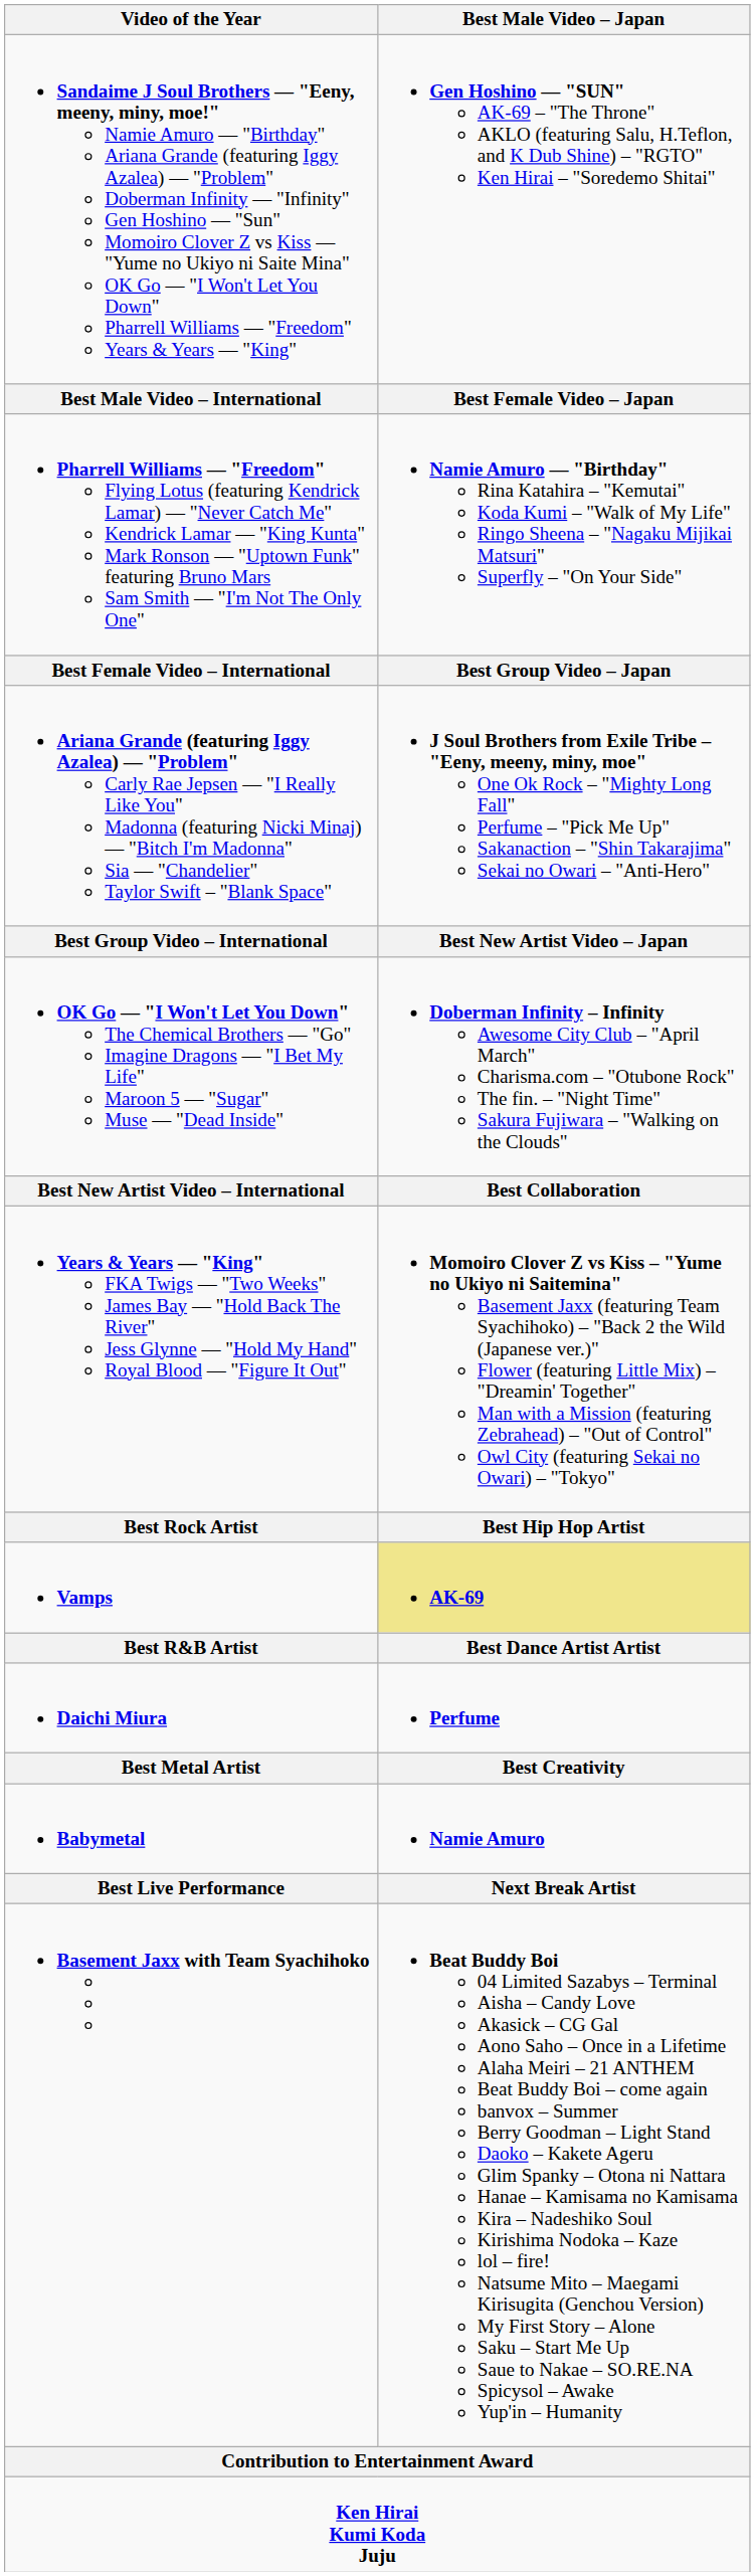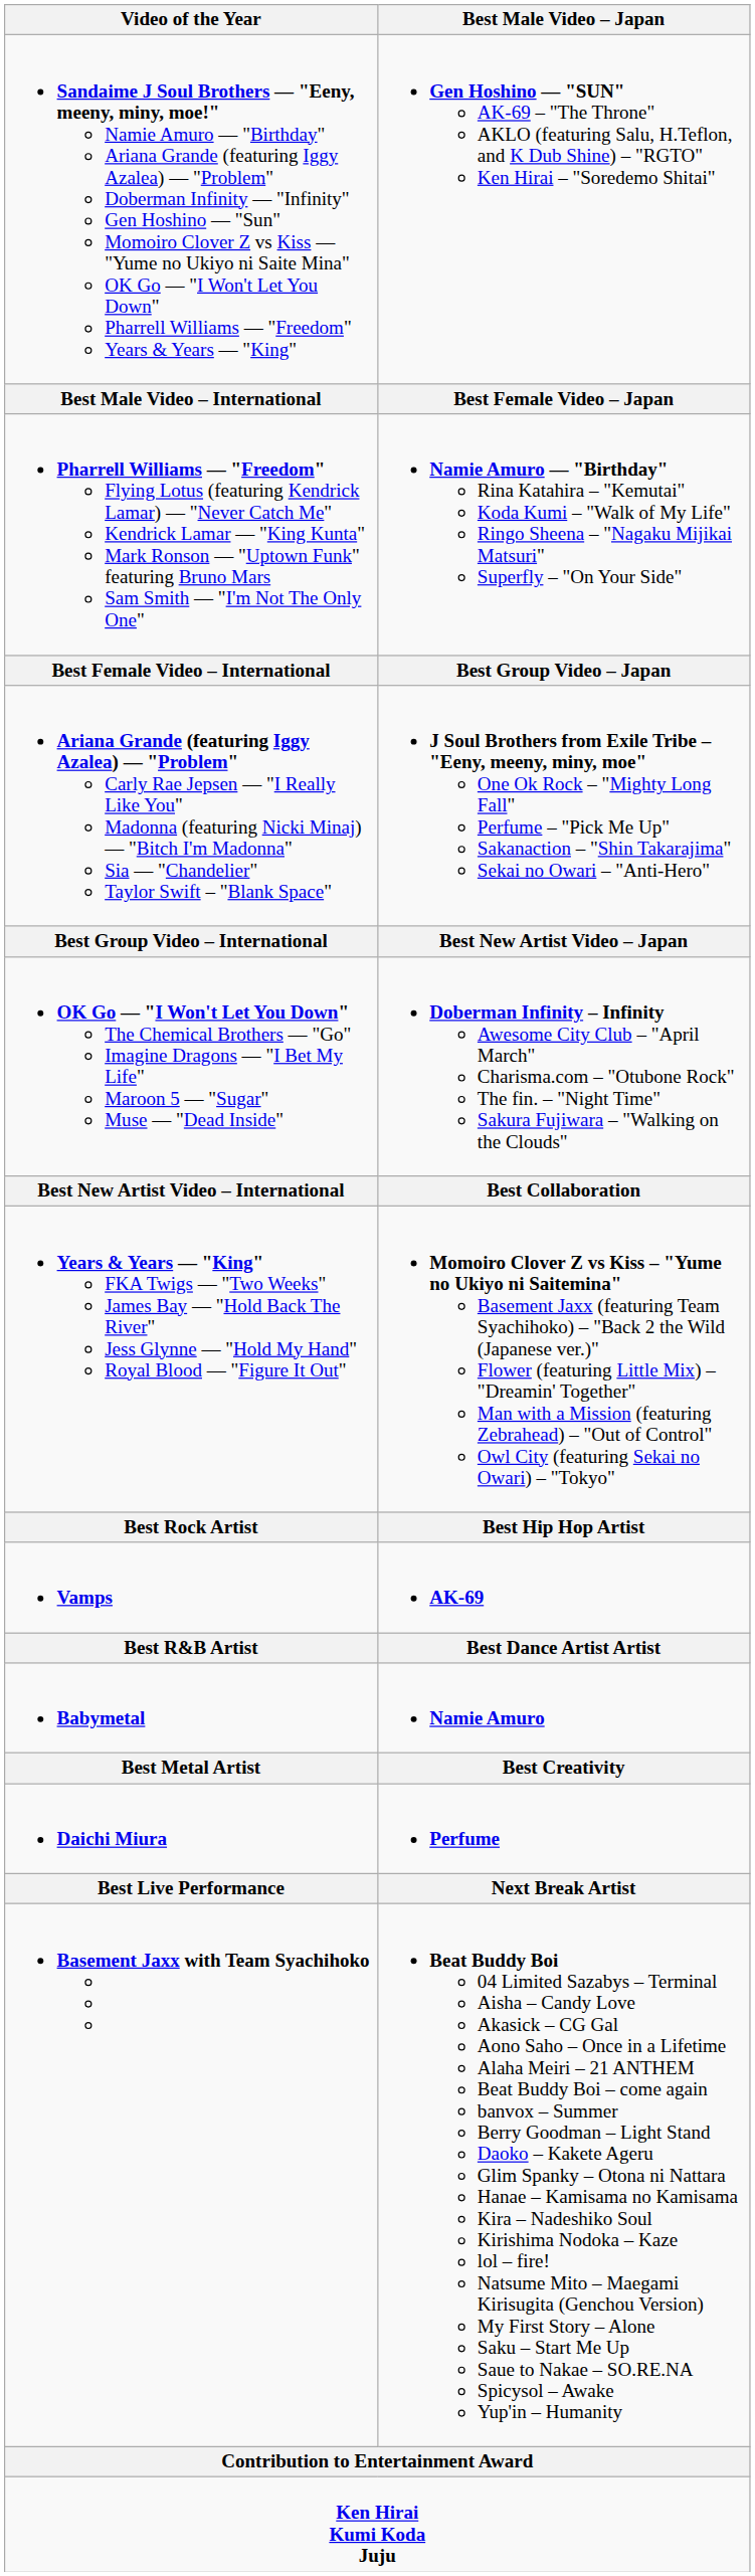 <table class="wikitable" style="width:100%;">
 <tr>
 <th style="width:50%">Video of the Year</th>
 <th style="width:50%">Best Male Video – Japan</th>
 </tr>
 <tr>
 <td valign="top"><br><ul><li><strong><a href='#'>Sandaime J Soul Brothers</a> — "Eeny, meeny, miny, moe!"</strong><ul><li><a href='#'>Namie Amuro</a> — "<a href='#'>Birthday</a>"</li><li><a href='#'>Ariana Grande</a> (featuring <a href='#'>Iggy Azalea</a>) — "<a href='#'>Problem</a>"</li><li><a href='#'>Doberman Infinity</a> — "Infinity"</li><li><a href='#'>Gen Hoshino</a> — "Sun"</li><li><a href='#'>Momoiro Clover Z</a> vs <a href='#'>Kiss</a> — "Yume no Ukiyo ni Saite Mina"</li><li><a href='#'>OK Go</a> — "<a href='#'>I Won't Let You Down</a>"</li><li><a href='#'>Pharrell Williams</a> — "<a href='#'>Freedom</a>"</li><li><a href='#'>Years & Years</a> — "<a href='#'>King</a>"</li></ul></li></ul></td>
 <td valign="top"><br><ul><li><strong><a href='#'>Gen Hoshino</a> — "SUN"</strong><ul><li><a href='#'>AK-69</a> – "The Throne"</li><li>AKLO (featuring Salu, H.Teflon, and <a href='#'>K Dub Shine</a>) – "RGTO"</li><li><a href='#'>Ken Hirai</a> – "Soredemo Shitai"</li></ul></li></ul></td>
 </tr>
 <tr>
 <th style="width:50%">Best Male Video – International</th>
 <th style="width:50%">Best Female Video – Japan</th>
 </tr>
 <tr>
 <td valign="top"><br><ul><li><strong><a href='#'>Pharrell Williams</a> — "<a href='#'>Freedom</a>"</strong><ul><li><a href='#'>Flying Lotus</a> (featuring <a href='#'>Kendrick Lamar</a>) — "<a href='#'>Never Catch Me</a>"</li><li><a href='#'>Kendrick Lamar</a> — "<a href='#'>King Kunta</a>"</li><li><a href='#'>Mark Ronson</a> — "<a href='#'>Uptown Funk</a>" featuring <a href='#'>Bruno Mars</a></li><li><a href='#'>Sam Smith</a> — "<a href='#'>I'm Not The Only One</a>"</li></ul></li></ul></td>
 <td valign="top"><br><ul><li><strong><a href='#'>Namie Amuro</a> — "Birthday"</strong><ul><li>Rina Katahira – "Kemutai"</li><li><a href='#'>Koda Kumi</a> – "Walk of My Life"</li><li><a href='#'>Ringo Sheena</a> – "<a href='#'>Nagaku Mijikai Matsuri</a>"</li><li><a href='#'>Superfly</a> – "On Your Side"</li></ul></li></ul></td>
 </tr>
 <tr>
 <th style="width:50%">Best Female Video – International</th>
 <th style="width:50%">Best Group Video – Japan</th>
 </tr>
 <tr>
 <td valign="top"><br><ul><li><strong><a href='#'>Ariana Grande</a> (featuring <a href='#'>Iggy Azalea</a>) — "<a href='#'>Problem</a>"</strong><ul><li><a href='#'>Carly Rae Jepsen</a> — "<a href='#'>I Really Like You</a>"</li><li><a href='#'>Madonna</a> (featuring <a href='#'>Nicki Minaj</a>) — "<a href='#'>Bitch I'm Madonna</a>"</li><li><a href='#'>Sia</a> — "<a href='#'>Chandelier</a>"</li><li><a href='#'>Taylor Swift</a> – "<a href='#'>Blank Space</a>"</li></ul></li></ul></td>
 <td valign="top"><br><ul><li><strong>J Soul Brothers from Exile Tribe – "Eeny, meeny, miny, moe"</strong><ul><li><a href='#'>One Ok Rock</a> – "<a href='#'>Mighty Long Fall</a>"</li><li><a href='#'>Perfume</a> – "Pick Me Up"</li><li><a href='#'>Sakanaction</a> – "<a href='#'>Shin Takarajima</a>"</li><li><a href='#'>Sekai no Owari</a> – "Anti-Hero"</li></ul></li></ul></td>
 </tr>
 <tr>
 <th style="width:50%">Best Group Video – International</th>
 <th style="width:50%">Best New Artist Video – Japan</th>
 </tr>
 <tr>
 <td valign="top"><br><ul><li><strong><a href='#'>OK Go</a> — "<a href='#'>I Won't Let You Down</a>"</strong><ul><li><a href='#'>The Chemical Brothers</a> — "Go"</li><li><a href='#'>Imagine Dragons</a> — "<a href='#'>I Bet My Life</a>"</li><li><a href='#'>Maroon 5</a> — "<a href='#'>Sugar</a>"</li><li><a href='#'>Muse</a> — "<a href='#'>Dead Inside</a>"</li></ul></li></ul></td>
 <td valign="top"><br><ul><li><strong><a href='#'>Doberman Infinity</a> – Infinity</strong><ul><li><a href='#'>Awesome City Club</a> – "April March"</li><li>Charisma.com – "Otubone Rock"</li><li>The fin. – "Night Time"</li><li><a href='#'>Sakura Fujiwara</a> – "Walking on the Clouds"</li></ul></li></ul></td>
 </tr>
 <tr>
 <th style="width:50%">Best New Artist Video – International</th>
 <th style="width:50%">Best Collaboration</th>
 </tr>
 <tr>
 <td valign="top"><br><ul><li><strong><a href='#'>Years & Years</a> — "<a href='#'>King</a>"</strong><ul><li><a href='#'>FKA Twigs</a> — "<a href='#'>Two Weeks</a>"</li><li><a href='#'>James Bay</a> — "<a href='#'>Hold Back The River</a>"</li><li><a href='#'>Jess Glynne</a> — "<a href='#'>Hold My Hand</a>"</li><li><a href='#'>Royal Blood</a> — "<a href='#'>Figure It Out</a>"</li></ul></li></ul></td>
 <td valign="top"><br><ul><li><strong>Momoiro Clover Z vs Kiss – "Yume no Ukiyo ni Saitemina"</strong><ul><li><a href='#'>Basement Jaxx</a> (featuring Team Syachihoko) – "Back 2 the Wild (Japanese ver.)"</li><li><a href='#'>Flower</a> (featuring <a href='#'>Little Mix</a>) –  "Dreamin' Together"</li><li><a href='#'>Man with a Mission</a> (featuring <a href='#'>Zebrahead</a>) – "Out of Control"</li><li><a href='#'>Owl City</a> (featuring <a href='#'>Sekai no Owari</a>) – "Tokyo"</li></ul></li></ul></td>
 </tr>
 <tr>
 <th style="width:50%">Best Rock Artist</th>
 <th style="width:50%">Best Hip Hop Artist</th>
 </tr>
 <tr>
 <td valign="top"><br><ul><li><strong><a href='#'>Vamps</a></strong></li></ul></td>
-<td valign="top" style="background: khaki;"><br><ul><li><strong><a href='#'>AK-69</a></strong></li></ul></td>
+<td valign="top"><br><ul><li><strong><a href='#'>AK-69</a></strong></li></ul></td>
 </tr>
 <tr>
 <th style="width:50%">Best R&B Artist</th>
 <th style="width:50%">Best Dance Artist Artist</th>
 </tr>
 <tr>
-<td valign="top"><br><ul><li><strong><a href='#'>Daichi Miura</a></strong></li></ul></td>
-<td valign="top"><br><ul><li><strong><a href='#'>Perfume</a></strong></li></ul></td>
+<td valign="top"><br><ul><li><strong><a href='#'>Babymetal</a></strong></li></ul></td>
+<td valign="top"><br><ul><li><strong><a href='#'>Namie Amuro</a></strong></li></ul></td>
 </tr>
 <tr>
 <th style="width:50%">Best Metal Artist</th>
 <th style="width:50%">Best Creativity</th>
 </tr>
 <tr>
-<td valign="top"><br><ul><li><strong><a href='#'>Babymetal</a></strong></li></ul></td>
-<td valign="top"><br><ul><li><strong><a href='#'>Namie Amuro</a></strong></li></ul></td>
+<td valign="top"><br><ul><li><strong><a href='#'>Daichi Miura</a></strong></li></ul></td>
+<td valign="top"><br><ul><li><strong><a href='#'>Perfume</a></strong></li></ul></td>
 </tr>
 <tr>
 <th style="width:50%">Best Live Performance</th>
 <th style="width:50%">Next Break Artist</th>
 </tr>
 <tr>
 <td valign="top"><br><ul><li><strong><a href='#'>Basement Jaxx</a> with Team Syachihoko</strong><ul><li></li><li></li><li></li></ul></li></ul></td>
 <td valign="top"><br><ul><li><strong>Beat Buddy Boi</strong><ul><li>04 Limited Sazabys – Terminal</li><li>Aisha – Candy Love</li><li>Akasick – CG Gal</li><li>Aono Saho – Once in a Lifetime</li><li>Alaha Meiri – 21 ANTHEM</li><li>Beat Buddy Boi – come again</li><li>banvox – Summer</li><li>Berry Goodman – Light Stand</li><li><a href='#'>Daoko</a> – Kakete Ageru</li><li>Glim Spanky – Otona ni Nattara</li><li>Hanae – Kamisama no Kamisama</li><li>Kira – Nadeshiko Soul</li><li>Kirishima Nodoka – Kaze</li><li>lol – fire!</li><li>Natsume Mito – Maegami Kirisugita (Genchou Version)</li><li>My First Story – Alone</li><li>Saku – Start Me Up</li><li>Saue to Nakae – SO.RE.NA</li><li>Spicysol – Awake</li><li>Yup'in – Humanity</li></ul></li></ul></td>
 </tr>
 <tr>
 <th style="width:50%" colspan="2">Contribution to Entertainment Award</th>
 </tr>
 <tr>
 <td valign="top" colspan="2" align=center><br><strong><a href='#'>Ken Hirai</a><br><a href='#'>Kumi Koda</a><br>Juju</strong></td>
 </tr>
 </table>
